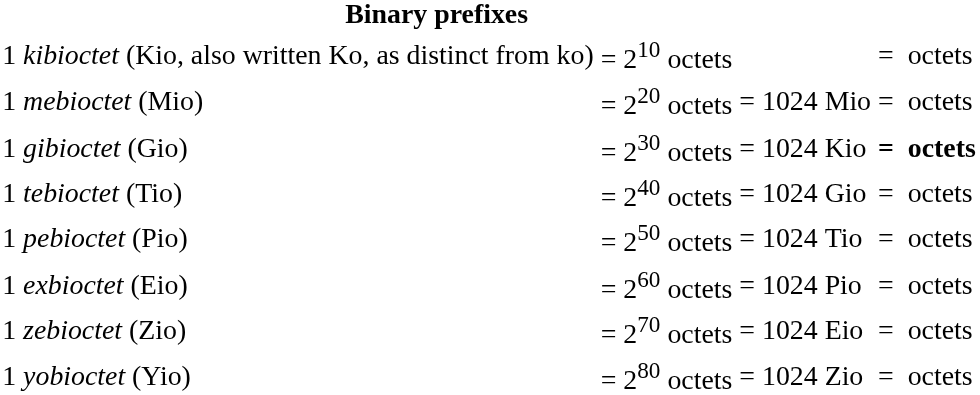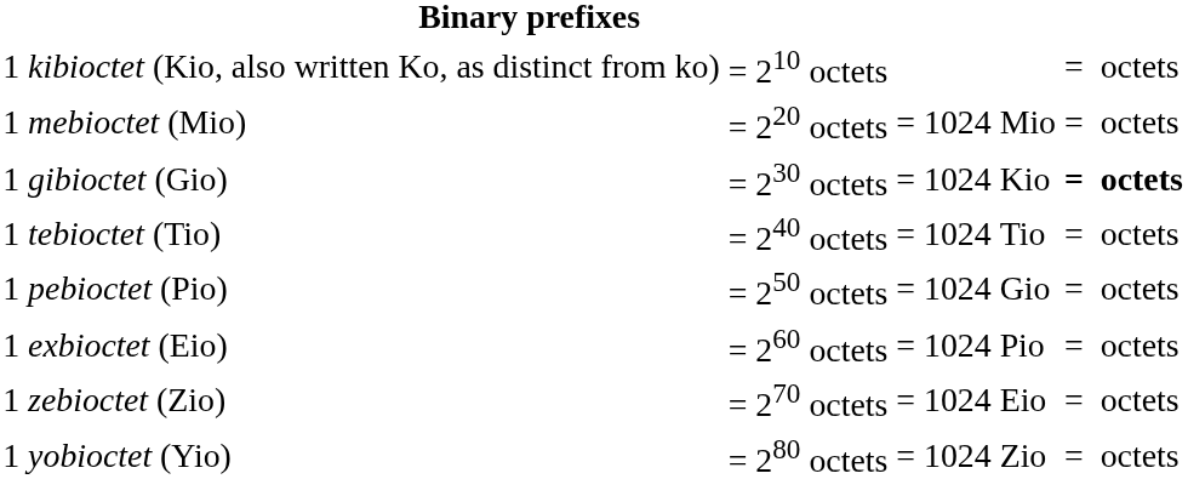 <table>
 <tr>
 <th colspan=3>Binary prefixes</th>
 </tr>
 <tr>
 <td>1 <em>kibioctet</em> (Kio, also written Ko, as distinct from ko)</td>
 <td colspan="2">= 2<sup>10</sup> octets</td>
 <td>=  octets</td>
 </tr>
 <tr>
 <td>1 <em>mebioctet</em> (Mio)</td>
 <td>= 2<sup>20</sup> octets</td>
 <td>= 1024 Mio</td>
 <td>=  octets</td>
 </tr>
 <tr>
 <td>1 <em>gibioctet</em> (Gio)</td>
 <td>= 2<sup>30</sup> octets</td>
 <td>= 1024 Kio</td>
 <td><strong>=  octets</strong></td>
 </tr>
 <tr>
 <td>1 <em>tebioctet</em> (Tio)</td>
 <td>= 2<sup>40</sup> octets</td>
-<td>= 1024 Gio</td>
+<td>= 1024 Tio</td>
 <td>=  octets</td>
 </tr>
 <tr>
 <td>1 <em>pebioctet</em> (Pio)</td>
 <td>= 2<sup>50</sup> octets</td>
-<td>= 1024 Tio</td>
+<td>= 1024 Gio</td>
 <td>=  octets</td>
 </tr>
 <tr>
 <td>1 <em>exbioctet</em> (Eio)</td>
 <td>= 2<sup>60</sup> octets</td>
 <td>= 1024 Pio</td>
 <td>=  octets</td>
 </tr>
 <tr>
 <td>1 <em>zebioctet</em> (Zio)</td>
 <td>= 2<sup>70</sup> octets</td>
 <td>= 1024 Eio</td>
 <td>=  octets</td>
 </tr>
 <tr>
 <td>1 <em>yobioctet</em> (Yio)</td>
 <td>= 2<sup>80</sup> octets</td>
 <td>= 1024 Zio</td>
 <td>=  octets</td>
 </tr>
 </table>
